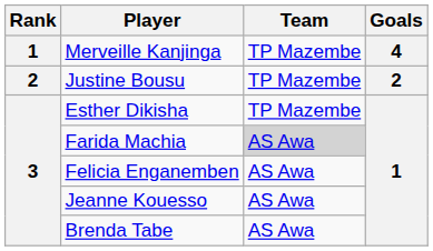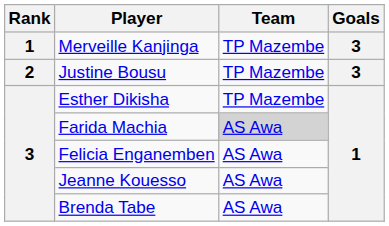 <table class="wikitable" style="text-align:center; font-size:90%">
 <tr>
 <th>Rank</th>
 <th>Player</th>
 <th>Team</th>
 <th>Goals</th>
 </tr>
 <tr>
 <th>1</th>
 <td align=left> <a href='#'>Merveille Kanjinga</a></td>
 <td align=left> <a href='#'>TP Mazembe</a></td>
-<th>4</th>
+<th>3</th>
 </tr>
 <tr>
 <th>2</th>
 <td align=left> <a href='#'>Justine Bousu</a></td>
 <td align=left> <a href='#'>TP Mazembe</a></td>
-<th>2</th>
+<th>3</th>
 </tr>
 <tr>
 <th rowspan=5>3</th>
 <td align=left> <a href='#'>Esther Dikisha</a></td>
 <td align=left> <a href='#'>TP Mazembe</a></td>
 <th rowspan=5>1</th>
 </tr>
 <tr>
 <td align=left> <a href='#'>Farida Machia</a></td>
 <td align=left style="background: lightgrey;"> <a href='#'>AS Awa</a></td>
 </tr>
 <tr>
 <td align=left> <a href='#'>Felicia Enganemben</a></td>
 <td align=left> <a href='#'>AS Awa</a></td>
 </tr>
 <tr>
 <td align=left> <a href='#'>Jeanne Kouesso</a></td>
 <td align=left> <a href='#'>AS Awa</a></td>
 </tr>
 <tr>
 <td align=left> <a href='#'>Brenda Tabe</a></td>
 <td align=left> <a href='#'>AS Awa</a></td>
 </tr>
 </table>
